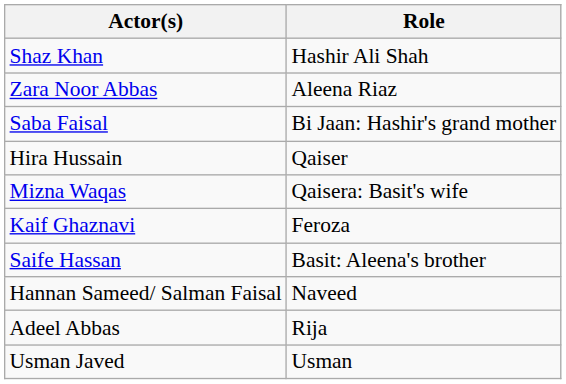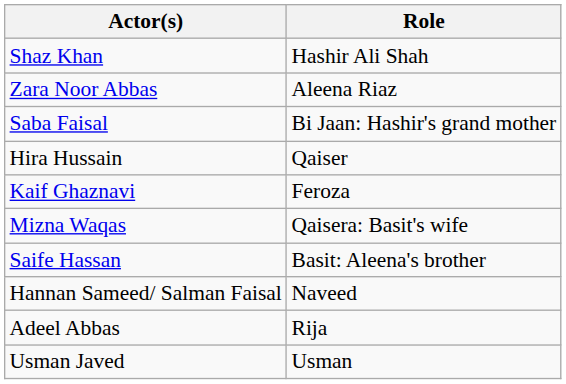 <table class="wikitable">
 <tr>
 <th>Actor(s)</th>
 <th>Role</th>
 </tr>
 <tr>
 <td><a href='#'>Shaz Khan</a></td>
 <td>Hashir Ali Shah</td>
 </tr>
 <tr>
 <td><a href='#'>Zara Noor Abbas</a></td>
 <td>Aleena Riaz</td>
 </tr>
 <tr>
 <td><a href='#'>Saba Faisal</a></td>
 <td>Bi Jaan: Hashir's grand mother</td>
 </tr>
 <tr>
 <td>Hira Hussain</td>
 <td>Qaiser</td>
 </tr>
 <tr>
+<td><a href='#'>Kaif Ghaznavi</a></td>
+<td>Feroza</td>
+</tr>
+<tr>
 <td><a href='#'>Mizna Waqas</a></td>
 <td>Qaisera: Basit's wife</td>
-</tr>
-<tr>
-<td><a href='#'>Kaif Ghaznavi</a></td>
-<td>Feroza</td>
 </tr>
 <tr>
 <td><a href='#'>Saife Hassan</a></td>
 <td>Basit: Aleena's brother</td>
 </tr>
 <tr>
 <td>Hannan Sameed/ Salman Faisal</td>
 <td>Naveed</td>
 </tr>
 <tr>
 <td>Adeel Abbas</td>
 <td>Rija</td>
 </tr>
 <tr>
 <td>Usman Javed</td>
 <td>Usman</td>
 </tr>
 </table>
